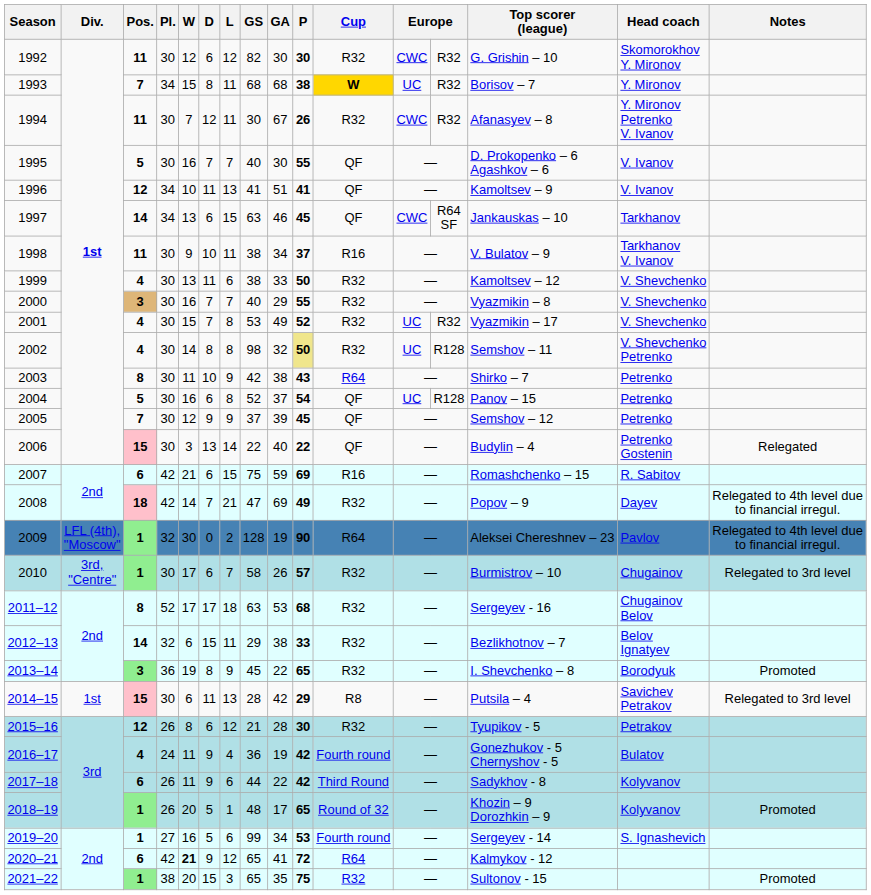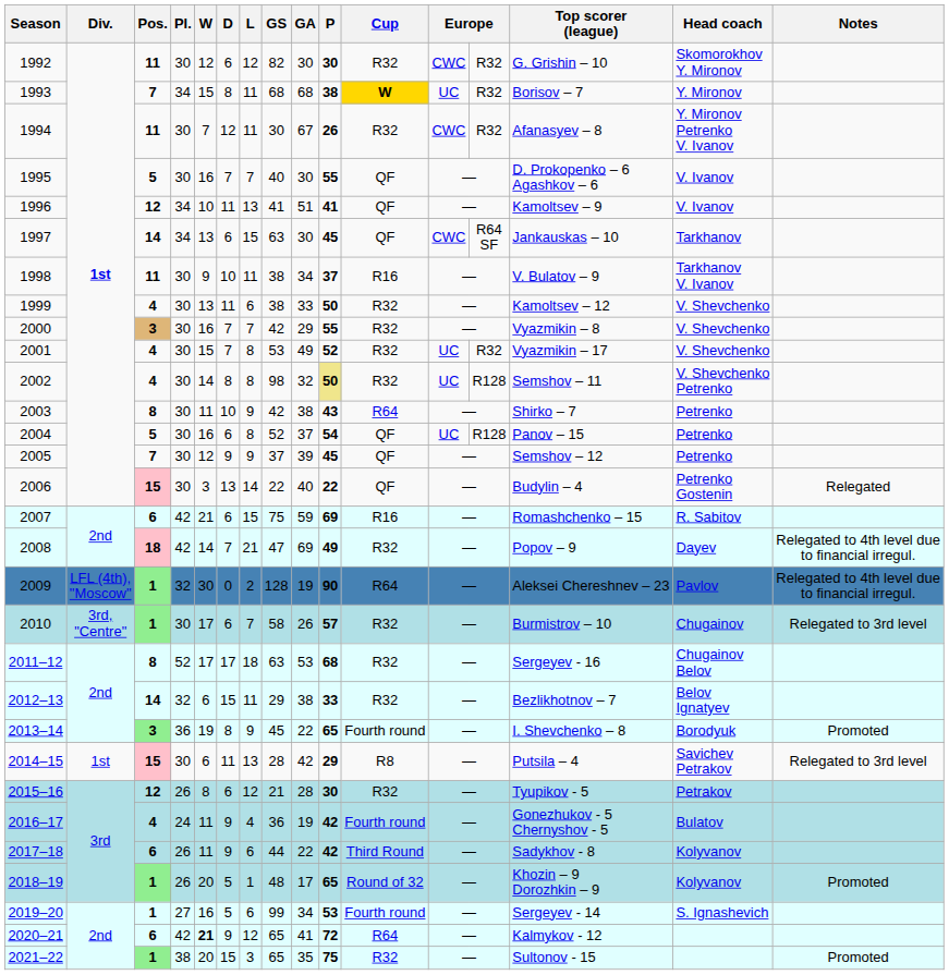 <table class="wikitable">
 <tr style="background:#efefef;">
 <th>Season</th>
 <th>Div.</th>
 <th>Pos.</th>
 <th>Pl.</th>
 <th>W</th>
 <th>D</th>
 <th>L</th>
 <th>GS</th>
 <th>GA</th>
 <th>P</th>
 <th><a href='#'>Cup</a></th>
 <th colspan=2>Europe</th>
 <th>Top scorer <br>(league)</th>
 <th>Head coach</th>
 <th>Notes</th>
 </tr>
 <tr>
 <td align=center>1992</td>
 <td style="text-align:center;" rowspan="15"><strong><a href='#'>1st</a></strong></td>
 <td align=center><strong>11</strong></td>
 <td align=center>30</td>
 <td align=center>12</td>
 <td align=center>6</td>
 <td align=center>12</td>
 <td align=center>82</td>
 <td align=center>30</td>
 <td align=center><strong>30</strong></td>
 <td align=center>R32</td>
 <td align=center><a href='#'>CWC</a></td>
 <td align=center>R32</td>
 <td align=left> <a href='#'>G. Grishin</a> – 10</td>
 <td align=left> <a href='#'>Skomorokhov</a><br> <a href='#'>Y. Mironov</a></td>
 <td align=center></td>
 </tr>
 <tr>
 <td align=center>1993</td>
 <td align=center><strong>7</strong></td>
 <td align=center>34</td>
 <td align=center>15</td>
 <td align=center>8</td>
 <td align=center>11</td>
 <td align=center>68</td>
 <td align=center>68</td>
 <td align=center><strong>38</strong></td>
 <td style="text-align:center; background:gold;"><strong>W</strong></td>
 <td align=center><a href='#'>UC</a></td>
 <td align=center>R32</td>
 <td align=left> <a href='#'>Borisov</a> – 7</td>
 <td align=left> <a href='#'>Y. Mironov</a></td>
 <td align=center></td>
 </tr>
 <tr>
 <td align=center>1994</td>
 <td align=center><strong>11</strong></td>
 <td align=center>30</td>
 <td align=center>7</td>
 <td align=center>12</td>
 <td align=center>11</td>
 <td align=center>30</td>
 <td align=center>67</td>
 <td align=center><strong>26</strong></td>
 <td align=center>R32</td>
 <td align=center><a href='#'>CWC</a></td>
 <td align=center>R32</td>
 <td align=left> <a href='#'>Afanasyev</a> – 8</td>
 <td align=left> <a href='#'>Y. Mironov</a><br> <a href='#'>Petrenko</a><br> <a href='#'>V. Ivanov</a></td>
 <td align=center></td>
 </tr>
 <tr>
 <td align=center>1995</td>
 <td align=center><strong>5</strong></td>
 <td align=center>30</td>
 <td align=center>16</td>
 <td align=center>7</td>
 <td align=center>7</td>
 <td align=center>40</td>
 <td align=center>30</td>
 <td align=center><strong>55</strong></td>
 <td align=center>QF</td>
 <td style="text-align:center;" colspan="2">—</td>
 <td align=left> <a href='#'>D. Prokopenko</a> – 6<br> <a href='#'>Agashkov</a> – 6</td>
 <td align=left> <a href='#'>V. Ivanov</a></td>
 <td align=center></td>
 </tr>
 <tr>
 <td align=center>1996</td>
 <td align=center><strong>12</strong></td>
 <td align=center>34</td>
 <td align=center>10</td>
 <td align=center>11</td>
 <td align=center>13</td>
 <td align=center>41</td>
 <td align=center>51</td>
 <td align=center><strong>41</strong></td>
 <td align=center>QF</td>
 <td style="text-align:center;" colspan="2">—</td>
 <td align=left> <a href='#'>Kamoltsev</a> – 9</td>
 <td align=left> <a href='#'>V. Ivanov</a></td>
 <td align=center></td>
 </tr>
 <tr>
 <td align=center>1997</td>
 <td align=center><strong>14</strong></td>
 <td align=center>34</td>
 <td align=center>13</td>
 <td align=center>6</td>
 <td align=center>15</td>
 <td align=center>63</td>
-<td align=center>46</td>
+<td align=center>30</td>
 <td align=center><strong>45</strong></td>
 <td align=center>QF</td>
 <td align=center><a href='#'>CWC</a></td>
 <td align=center>R64<br>SF</td>
 <td align=left> <a href='#'>Jankauskas</a> – 10</td>
 <td align=left> <a href='#'>Tarkhanov</a></td>
 <td align=center></td>
 </tr>
 <tr>
 <td align=center>1998</td>
 <td align=center><strong>11</strong></td>
 <td align=center>30</td>
 <td align=center>9</td>
 <td align=center>10</td>
 <td align=center>11</td>
 <td align=center>38</td>
 <td align=center>34</td>
 <td align=center><strong>37</strong></td>
 <td align=center>R16</td>
 <td style="text-align:center;" colspan="2">—</td>
 <td align=left> <a href='#'>V. Bulatov</a> – 9</td>
 <td align=left> <a href='#'>Tarkhanov</a><br> <a href='#'>V. Ivanov</a></td>
 <td align=center></td>
 </tr>
 <tr>
 <td align=center>1999</td>
 <td align=center><strong>4</strong></td>
 <td align=center>30</td>
 <td align=center>13</td>
 <td align=center>11</td>
 <td align=center>6</td>
 <td align=center>38</td>
 <td align=center>33</td>
 <td align=center><strong>50</strong></td>
 <td align=center>R32</td>
 <td style="text-align:center;" colspan="2">—</td>
 <td align=left> <a href='#'>Kamoltsev</a> – 12</td>
 <td align=left> <a href='#'>V. Shevchenko</a></td>
 <td align=center></td>
 </tr>
 <tr>
 <td align=center>2000</td>
 <td style="text-align:center; background:#deb678;"><strong>3</strong></td>
 <td align=center>30</td>
 <td align=center>16</td>
 <td align=center>7</td>
 <td align=center>7</td>
-<td align=center>40</td>
+<td align=center>42</td>
 <td align=center>29</td>
 <td align=center><strong>55</strong></td>
 <td align=center>R32</td>
 <td style="text-align:center;" colspan="2">—</td>
 <td align=left> <a href='#'>Vyazmikin</a> – 8</td>
 <td align=left> <a href='#'>V. Shevchenko</a></td>
 <td align=center></td>
 </tr>
 <tr>
 <td align=center>2001</td>
 <td align=center><strong>4</strong></td>
 <td align=center>30</td>
 <td align=center>15</td>
 <td align=center>7</td>
 <td align=center>8</td>
 <td align=center>53</td>
 <td align=center>49</td>
 <td align=center><strong>52</strong></td>
 <td align=center>R32</td>
 <td align=center><a href='#'>UC</a></td>
 <td align=center>R32</td>
 <td align=left> <a href='#'>Vyazmikin</a> – 17</td>
 <td align=left> <a href='#'>V. Shevchenko</a></td>
 <td align=center></td>
 </tr>
 <tr>
 <td align=center>2002</td>
 <td align=center><strong>4</strong></td>
 <td align=center>30</td>
 <td align=center>14</td>
 <td align=center>8</td>
 <td align=center>8</td>
 <td align=center>98</td>
 <td align=center>32</td>
 <td align=center style="background: khaki;"><strong>50</strong></td>
 <td align=center>R32</td>
 <td align=center><a href='#'>UC</a></td>
 <td align=center>R128</td>
 <td align=left> <a href='#'>Semshov</a> – 11</td>
 <td align=left> <a href='#'>V. Shevchenko</a><br> <a href='#'>Petrenko</a></td>
 <td align=center></td>
 </tr>
 <tr>
 <td align=center>2003</td>
 <td align=center><strong>8</strong></td>
 <td align=center>30</td>
 <td align=center>11</td>
 <td align=center>10</td>
 <td align=center>9</td>
 <td align=center>42</td>
 <td align=center>38</td>
 <td align=center><strong>43</strong></td>
 <td align=center><a href='#'>R64</a></td>
 <td style="text-align:center;" colspan="2">—</td>
 <td align=left> <a href='#'>Shirko</a> – 7</td>
 <td align=left> <a href='#'>Petrenko</a></td>
 <td align=center></td>
 </tr>
 <tr>
 <td align=center>2004</td>
 <td align=center><strong>5</strong></td>
 <td align=center>30</td>
 <td align=center>16</td>
 <td align=center>6</td>
 <td align=center>8</td>
 <td align=center>52</td>
 <td align=center>37</td>
 <td align=center><strong>54</strong></td>
 <td align=center>QF</td>
 <td align=center><a href='#'>UC</a></td>
 <td align=center>R128</td>
 <td align=left> <a href='#'>Panov</a> – 15</td>
 <td align=left> <a href='#'>Petrenko</a></td>
 <td align=center></td>
 </tr>
 <tr>
 <td align=center>2005</td>
 <td align=center><strong>7</strong></td>
 <td align=center>30</td>
 <td align=center>12</td>
 <td align=center>9</td>
 <td align=center>9</td>
 <td align=center>37</td>
 <td align=center>39</td>
 <td align=center><strong>45</strong></td>
 <td align=center>QF</td>
 <td style="text-align:center;" colspan="2">—</td>
 <td align=left> <a href='#'>Semshov</a> – 12</td>
 <td align=left> <a href='#'>Petrenko</a></td>
 <td align=center></td>
 </tr>
 <tr>
 <td align=center>2006</td>
 <td style="text-align:center; background:pink;"><strong>15</strong></td>
 <td align=center>30</td>
 <td align=center>3</td>
 <td align=center>13</td>
 <td align=center>14</td>
 <td align=center>22</td>
 <td align=center>40</td>
 <td align=center><strong>22</strong></td>
 <td align=center>QF</td>
 <td style="text-align:center;" colspan="2">—</td>
 <td align=left> <a href='#'>Budylin</a> – 4</td>
 <td align=left> <a href='#'>Petrenko</a><br> <a href='#'>Gostenin</a></td>
 <td align=center>Relegated</td>
 </tr>
 <tr bgcolor=LightCyan>
 <td align=center>2007</td>
 <td style="text-align:center;" rowspan="2"><a href='#'>2nd</a></td>
 <td align=center><strong>6</strong></td>
 <td align=center>42</td>
 <td align=center>21</td>
 <td align=center>6</td>
 <td align=center>15</td>
 <td align=center>75</td>
 <td align=center>59</td>
 <td align=center><strong>69</strong></td>
 <td align=center>R16</td>
 <td style="text-align:center;" colspan="2">—</td>
 <td align=left> <a href='#'>Romashchenko</a> – 15</td>
 <td align=left> <a href='#'>R. Sabitov</a></td>
 <td align=center></td>
 </tr>
 <tr bgcolor=LightCyan>
 <td align=center>2008</td>
 <td style="text-align:center; background:pink;"><strong>18</strong></td>
 <td align=center>42</td>
 <td align=center>14</td>
 <td align=center>7</td>
 <td align=center>21</td>
 <td align=center>47</td>
 <td align=center>69</td>
 <td align=center><strong>49</strong></td>
 <td align=center>R32</td>
 <td style="text-align:center;" colspan="2">—</td>
 <td align=left> <a href='#'>Popov</a> – 9</td>
 <td align=left> <a href='#'>Dayev</a></td>
 <td align=center>Relegated to 4th level due<br>to financial irregul.</td>
 </tr>
 <tr bgcolor=SteelBlue>
 <td align=center>2009</td>
 <td align=center><a href='#'>LFL (4th),<br>"Moscow"</a></td>
 <td style="text-align:center; background:lightgreen;"><strong>1</strong></td>
 <td align=center>32</td>
 <td align=center>30</td>
 <td align=center>0</td>
 <td align=center>2</td>
 <td align=center>128</td>
 <td align=center>19</td>
 <td align=center><strong>90</strong></td>
 <td align=center>R64</td>
 <td style="text-align:center;" colspan="2">—</td>
 <td align=left> Aleksei Chereshnev – 23</td>
 <td align=left> <a href='#'>Pavlov</a></td>
 <td align=center>Relegated to 4th level due<br>to financial irregul.</td>
 </tr>
 <tr bgcolor=PowderBlue>
 <td align=center>2010</td>
 <td align=center><a href='#'>3rd, <br>"Centre"</a></td>
 <td style="text-align:center; background:lightgreen;"><strong>1</strong></td>
 <td align=center>30</td>
 <td align=center>17</td>
 <td align=center>6</td>
 <td align=center>7</td>
 <td align=center>58</td>
 <td align=center>26</td>
 <td align=center><strong>57</strong></td>
 <td align=center>R32</td>
 <td style="text-align:center;" colspan="2">—</td>
 <td align=left> <a href='#'>Burmistrov</a> – 10</td>
 <td align=left> <a href='#'>Chugainov</a></td>
 <td align=center>Relegated to 3rd level</td>
 </tr>
 <tr bgcolor=LightCyan>
 <td align=center><a href='#'>2011–12</a></td>
 <td align=center rowspan=3><a href='#'>2nd</a></td>
 <td style="text-align:center;"><strong>8</strong></td>
 <td align=center>52</td>
 <td align=center>17</td>
 <td align=center>17</td>
 <td align=center>18</td>
 <td align=center>63</td>
 <td align=center>53</td>
 <td align=center><strong>68</strong></td>
 <td align=center>R32</td>
 <td style="text-align:center;" colspan="2">—</td>
 <td align=left> <a href='#'>Sergeyev</a> - 16</td>
 <td align=left> <a href='#'>Chugainov</a><br> <a href='#'>Belov</a></td>
 <td align=center></td>
 </tr>
 <tr bgcolor=LightCyan>
 <td align=center><a href='#'>2012–13</a></td>
 <td style="text-align:center;"><strong>14</strong></td>
 <td align=center>32</td>
 <td align=center>6</td>
 <td align=center>15</td>
 <td align=center>11</td>
 <td align=center>29</td>
 <td align=center>38</td>
 <td align=center><strong>33</strong></td>
 <td align=center>R32</td>
 <td style="text-align:center;" colspan="2">—</td>
 <td align=left> <a href='#'>Bezlikhotnov</a> – 7</td>
 <td align=left> <a href='#'>Belov</a><br> <a href='#'>Ignatyev</a></td>
 <td align=center></td>
 </tr>
 <tr bgcolor=LightCyan>
 <td align=center><a href='#'>2013–14</a></td>
 <td style="text-align:center; background:lightgreen;"><strong>3</strong></td>
 <td align=center>36</td>
 <td align=center>19</td>
 <td align=center>8</td>
 <td align=center>9</td>
 <td align=center>45</td>
 <td align=center>22</td>
 <td align=center><strong>65</strong></td>
-<td align=center>R32</td>
+<td align=center>Fourth round</td>
 <td style="text-align:center;" colspan="2">—</td>
 <td align=left> <a href='#'>I. Shevchenko</a> – 8</td>
 <td align=left> <a href='#'>Borodyuk</a></td>
 <td align=center>Promoted</td>
 </tr>
 <tr>
 <td align=center><a href='#'>2014–15</a></td>
 <td align=center><a href='#'>1st</a></td>
 <td style="text-align:center; background:pink;"><strong>15</strong></td>
 <td align=center>30</td>
 <td align=center>6</td>
 <td align=center>11</td>
 <td align=center>13</td>
 <td align=center>28</td>
 <td align=center>42</td>
 <td align=center><strong>29</strong></td>
 <td align=center>R8</td>
 <td style="text-align:center;" colspan="2">—</td>
 <td align=left> <a href='#'>Putsila</a> – 4</td>
 <td align=left> <a href='#'>Savichev</a><br> <a href='#'>Petrakov</a></td>
 <td align=center>Relegated to 3rd level</td>
 </tr>
 <tr bgcolor=PowderBlue>
 <td align=center><a href='#'>2015–16</a></td>
 <td align=center rowspan=4><a href='#'>3rd</a></td>
 <td style="text-align:center;"><strong>12</strong></td>
 <td align=center>26</td>
 <td align=center>8</td>
 <td align=center>6</td>
 <td align=center>12</td>
 <td align=center>21</td>
 <td align=center>28</td>
 <td align=center><strong>30</strong></td>
 <td align=center>R32</td>
 <td style="text-align:center;" colspan="2">—</td>
 <td align=left> <a href='#'>Tyupikov</a> - 5</td>
 <td align=left> <a href='#'>Petrakov</a></td>
 <td align=center></td>
 </tr>
 <tr bgcolor=PowderBlue>
 <td align=center><a href='#'>2016–17</a></td>
 <td style="text-align:center;"><strong>4</strong></td>
 <td align=center>24</td>
 <td align=center>11</td>
 <td align=center>9</td>
 <td align=center>4</td>
 <td align=center>36</td>
 <td align=center>19</td>
 <td align=center><strong>42</strong></td>
 <td align=center><a href='#'>Fourth round</a></td>
 <td style="text-align:center;" colspan="2">—</td>
 <td align=left> <a href='#'>Gonezhukov</a> - 5 <br>  <a href='#'>Chernyshov</a> - 5</td>
 <td align=left> <a href='#'>Bulatov</a></td>
 <td align=center></td>
 </tr>
 <tr bgcolor=PowderBlue>
 <td align=center><a href='#'>2017–18</a></td>
 <td style="text-align:center;"><strong>6</strong></td>
 <td align=center>26</td>
 <td align=center>11</td>
 <td align=center>9</td>
 <td align=center>6</td>
 <td align=center>44</td>
 <td align=center>22</td>
 <td align=center><strong>42</strong></td>
 <td align=center><a href='#'>Third Round</a></td>
 <td style="text-align:center;" colspan="2">—</td>
 <td align=left> <a href='#'>Sadykhov</a> - 8</td>
 <td align=left> <a href='#'>Kolyvanov</a></td>
 <td align=center></td>
 </tr>
 <tr bgcolor=PowderBlue>
 <td align=center><a href='#'>2018–19</a></td>
 <td style="text-align:center; background:lightgreen;"><strong>1</strong></td>
 <td align=center>26</td>
 <td align=center>20</td>
 <td align=center>5</td>
 <td align=center>1</td>
 <td align=center>48</td>
 <td align=center>17</td>
 <td align=center><strong>65</strong></td>
 <td align=center><a href='#'>Round of 32</a></td>
 <td style="text-align:center;" colspan="2">—</td>
 <td align=left> <a href='#'>Khozin</a> – 9<br> <a href='#'>Dorozhkin</a> – 9</td>
 <td align=left> <a href='#'>Kolyvanov</a></td>
 <td align=center>Promoted</td>
 </tr>
 <tr bgcolor=LightCyan>
 <td align=center><a href='#'>2019–20</a></td>
 <td style="text-align:center;" rowspan="3"><a href='#'>2nd</a></td>
 <td align=center><strong>1</strong></td>
 <td align=center>27</td>
 <td align=center>16</td>
 <td align=center>5</td>
 <td align=center>6</td>
 <td align=center>99</td>
 <td align=center>34</td>
 <td align=center><strong>53</strong></td>
 <td align=center><a href='#'>Fourth round</a></td>
 <td style="text-align:center;" colspan="2">—</td>
 <td align=left> <a href='#'>Sergeyev</a> - 14</td>
 <td align=left> <a href='#'>S. Ignashevich</a></td>
 <td align=center></td>
 </tr>
 <tr bgcolor=LightCyan>
 <td align=center><a href='#'>2020–21</a></td>
 <td align=center><strong>6</strong></td>
 <td align=center>42</td>
 <td align=center><strong>21</strong></td>
 <td align=center>9</td>
 <td align=center>12</td>
 <td align=center>65</td>
 <td align=center>41</td>
 <td align=center><strong>72</strong></td>
 <td align=center><a href='#'>R64</a></td>
 <td style="text-align:center;" colspan="2">—</td>
 <td align=left> <a href='#'>Kalmykov</a> - 12</td>
 <td align=left></td>
 <td align=center></td>
 </tr>
 <tr bgcolor=LightCyan>
 <td align=center><a href='#'>2021–22</a></td>
 <td style="text-align:center; background:lightgreen;"><strong>1</strong></td>
 <td align=center>38</td>
 <td align=center>20</td>
 <td align=center>15</td>
 <td align=center>3</td>
 <td align=center>65</td>
 <td align=center>35</td>
 <td align=center><strong>75</strong></td>
 <td align=center><a href='#'>R32</a></td>
 <td style="text-align:center;" colspan="2">—</td>
 <td align=left> <a href='#'>Sultonov</a> - 15</td>
 <td align=left></td>
 <td align=center>Promoted</td>
 </tr>
 </table>
